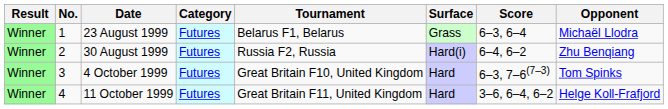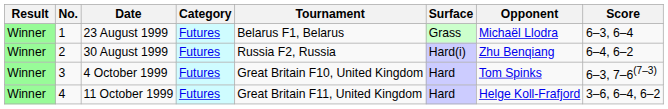 <table class="sortable wikitable">
 <tr>
 <th scope="col" width=60>Result</th>
 <th scope="col" class="unsortable">No.</th>
 <th scope="col">Date</th>
 <th scope="col" class="unsortable">Category</th>
 <th scope="col">Tournament</th>
 <th scope="col">Surface</th>
+<th scope="col">Opponent</th>
 <th scope="col" class="unsortable">Score</th>
-<th scope="col">Opponent</th>
 </tr>
 <tr>
 <td bgcolor=98FB98>Winner</td>
 <td>1</td>
 <td>23 August 1999</td>
 <td style=background:#CFFCFF><a href='#'>Futures</a></td>
 <td>Belarus F1, Belarus</td>
 <td bgcolor=CCFFCC>Grass</td>
+<td> <a href='#'>Michaël Llodra</a></td>
 <td>6–3, 6–4</td>
-<td> <a href='#'>Michaël Llodra</a></td>
 </tr>
 <tr>
 <td bgcolor=98FB98>Winner</td>
 <td>2</td>
 <td>30 August 1999</td>
 <td style=background:#CFFCFF><a href='#'>Futures</a></td>
 <td>Russia F2, Russia</td>
 <td bgcolor=CCCCFF>Hard(i)</td>
+<td> <a href='#'>Zhu Benqiang</a></td>
 <td>6–4, 6–2</td>
-<td> <a href='#'>Zhu Benqiang</a></td>
 </tr>
 <tr>
 <td bgcolor=98FB98>Winner</td>
 <td>3</td>
 <td>4 October 1999</td>
 <td style=background:#CFFCFF><a href='#'>Futures</a></td>
 <td>Great Britain F10, United Kingdom</td>
 <td bgcolor=CCCCFF>Hard</td>
+<td> <a href='#'>Tom Spinks</a></td>
 <td>6–3, 7–6<sup>(7–3)</sup></td>
-<td> <a href='#'>Tom Spinks</a></td>
 </tr>
 <tr>
 <td bgcolor=98FB98>Winner</td>
 <td>4</td>
 <td>11 October 1999</td>
 <td style=background:#CFFCFF><a href='#'>Futures</a></td>
 <td>Great Britain F11, United Kingdom</td>
 <td bgcolor=CCCCFF>Hard</td>
+<td> <a href='#'>Helge Koll-Frafjord</a></td>
 <td>3–6, 6–4, 6–2</td>
-<td> <a href='#'>Helge Koll-Frafjord</a></td>
 </tr>
 </table>
